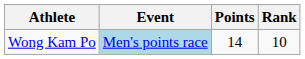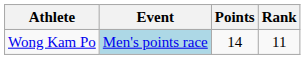 <table class=wikitable style="font-size:90%">
 <tr>
 <th>Athlete</th>
 <th>Event</th>
 <th>Points</th>
 <th>Rank</th>
 </tr>
 <tr>
 <td align=left><a href='#'>Wong Kam Po</a></td>
 <td align=left style="background: lightblue;"><a href='#'>Men's points race</a></td>
 <td align=center>14</td>
-<td align=center>10</td>
+<td align=center>11</td>
 </tr>
 </table>
